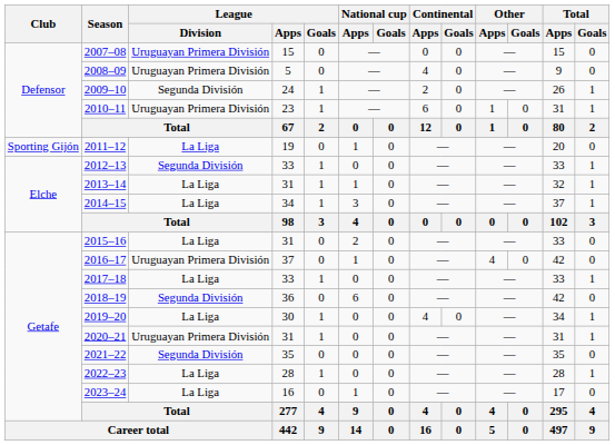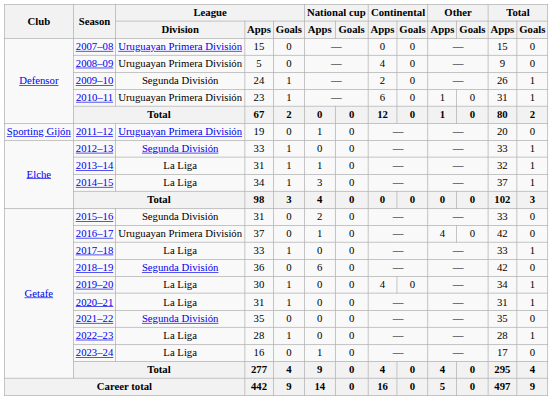 <table class="wikitable" style="text-align:center">
 <tr>
 <th rowspan="2">Club</th>
 <th rowspan="2">Season</th>
 <th colspan="3">League</th>
 <th colspan="2">National cup</th>
 <th colspan="2">Continental</th>
 <th colspan="2">Other</th>
 <th colspan="2">Total</th>
 </tr>
 <tr>
 <th>Division</th>
 <th>Apps</th>
 <th>Goals</th>
 <th>Apps</th>
 <th>Goals</th>
 <th>Apps</th>
 <th>Goals</th>
 <th>Apps</th>
 <th>Goals</th>
 <th>Apps</th>
 <th>Goals</th>
 </tr>
 <tr>
 <td rowspan="5"><a href='#'>Defensor</a></td>
 <td><a href='#'>2007–08</a></td>
 <td><a href='#'>Uruguayan Primera División</a></td>
 <td>15</td>
 <td>0</td>
 <td colspan="2">—</td>
 <td>0</td>
 <td>0</td>
 <td colspan="2">—</td>
 <td>15</td>
 <td>0</td>
 </tr>
 <tr>
 <td><a href='#'>2008–09</a></td>
 <td>Uruguayan Primera División</td>
 <td>5</td>
 <td>0</td>
 <td colspan="2">—</td>
 <td>4</td>
 <td>0</td>
 <td colspan="2">—</td>
 <td>9</td>
 <td>0</td>
 </tr>
 <tr>
 <td><a href='#'>2009–10</a></td>
 <td>Segunda División</td>
 <td>24</td>
 <td>1</td>
 <td colspan="2">—</td>
 <td>2</td>
 <td>0</td>
 <td colspan="2">—</td>
 <td>26</td>
 <td>1</td>
 </tr>
 <tr>
 <td><a href='#'>2010–11</a></td>
 <td>Uruguayan Primera División</td>
 <td>23</td>
 <td>1</td>
 <td colspan="2">—</td>
 <td>6</td>
 <td>0</td>
 <td>1</td>
 <td>0</td>
 <td>31</td>
 <td>1</td>
 </tr>
 <tr>
 <th colspan="2">Total</th>
 <th>67</th>
 <th>2</th>
 <th>0</th>
 <th>0</th>
 <th>12</th>
 <th>0</th>
 <th>1</th>
 <th>0</th>
 <th>80</th>
 <th>2</th>
 </tr>
 <tr>
 <td><a href='#'>Sporting Gijón</a></td>
 <td><a href='#'>2011–12</a></td>
-<td><a href='#'>La Liga</a></td>
+<td><a href='#'>Uruguayan Primera División</a></td>
 <td>19</td>
 <td>0</td>
 <td>1</td>
 <td>0</td>
 <td colspan="2">—</td>
 <td colspan="2">—</td>
 <td>20</td>
 <td>0</td>
 </tr>
 <tr>
 <td rowspan="4"><a href='#'>Elche</a></td>
 <td><a href='#'>2012–13</a></td>
 <td><a href='#'>Segunda División</a></td>
 <td>33</td>
 <td>1</td>
 <td>0</td>
 <td>0</td>
 <td colspan="2">—</td>
 <td colspan="2">—</td>
 <td>33</td>
 <td>1</td>
 </tr>
 <tr>
 <td><a href='#'>2013–14</a></td>
 <td>La Liga</td>
 <td>31</td>
 <td>1</td>
 <td>1</td>
 <td>0</td>
 <td colspan="2">—</td>
 <td colspan="2">—</td>
 <td>32</td>
 <td>1</td>
 </tr>
 <tr>
 <td><a href='#'>2014–15</a></td>
 <td>La Liga</td>
 <td>34</td>
 <td>1</td>
 <td>3</td>
 <td>0</td>
 <td colspan="2">—</td>
 <td colspan="2">—</td>
 <td>37</td>
 <td>1</td>
 </tr>
 <tr>
 <th colspan="2">Total</th>
 <th>98</th>
 <th>3</th>
 <th>4</th>
 <th>0</th>
 <th>0</th>
 <th>0</th>
 <th>0</th>
 <th>0</th>
 <th>102</th>
 <th>3</th>
 </tr>
 <tr>
 <td rowspan="10"><a href='#'>Getafe</a></td>
 <td><a href='#'>2015–16</a></td>
-<td>La Liga</td>
+<td>Segunda División</td>
 <td>31</td>
 <td>0</td>
 <td>2</td>
 <td>0</td>
 <td colspan="2">—</td>
 <td colspan="2">—</td>
 <td>33</td>
 <td>0</td>
 </tr>
 <tr>
 <td><a href='#'>2016–17</a></td>
 <td>Uruguayan Primera División</td>
 <td>37</td>
 <td>0</td>
 <td>1</td>
 <td>0</td>
 <td colspan="2">—</td>
 <td>4</td>
 <td>0</td>
 <td>42</td>
 <td>0</td>
 </tr>
 <tr>
 <td><a href='#'>2017–18</a></td>
 <td>La Liga</td>
 <td>33</td>
 <td>1</td>
 <td>0</td>
 <td>0</td>
 <td colspan="2">—</td>
 <td colspan="2">—</td>
 <td>33</td>
 <td>1</td>
 </tr>
 <tr>
 <td><a href='#'>2018–19</a></td>
 <td><a href='#'>Segunda División</a></td>
 <td>36</td>
 <td>0</td>
 <td>6</td>
 <td>0</td>
 <td colspan="2">—</td>
 <td colspan="2">—</td>
 <td>42</td>
 <td>0</td>
 </tr>
 <tr>
 <td><a href='#'>2019–20</a></td>
 <td>La Liga</td>
 <td>30</td>
 <td>1</td>
 <td>0</td>
 <td>0</td>
 <td>4</td>
 <td>0</td>
 <td colspan="2">—</td>
 <td>34</td>
 <td>1</td>
 </tr>
 <tr>
 <td><a href='#'>2020–21</a></td>
-<td>Uruguayan Primera División</td>
+<td>La Liga</td>
 <td>31</td>
 <td>1</td>
 <td>0</td>
 <td>0</td>
 <td colspan="2">—</td>
 <td colspan="2">—</td>
 <td>31</td>
 <td>1</td>
 </tr>
 <tr>
 <td><a href='#'>2021–22</a></td>
 <td><a href='#'>Segunda División</a></td>
 <td>35</td>
 <td>0</td>
 <td>0</td>
 <td>0</td>
 <td colspan="2">—</td>
 <td colspan="2">—</td>
 <td>35</td>
 <td>0</td>
 </tr>
 <tr>
 <td><a href='#'>2022–23</a></td>
 <td>La Liga</td>
 <td>28</td>
 <td>1</td>
 <td>0</td>
 <td>0</td>
 <td colspan="2">—</td>
 <td colspan="2">—</td>
 <td>28</td>
 <td>1</td>
 </tr>
 <tr>
 <td><a href='#'>2023–24</a></td>
 <td>La Liga</td>
 <td>16</td>
 <td>0</td>
 <td>1</td>
 <td>0</td>
 <td colspan="2">—</td>
 <td colspan="2">—</td>
 <td>17</td>
 <td>0</td>
 </tr>
 <tr>
 <th colspan="2">Total</th>
 <th>277</th>
 <th>4</th>
 <th>9</th>
 <th>0</th>
 <th>4</th>
 <th>0</th>
 <th>4</th>
 <th>0</th>
 <th>295</th>
 <th>4</th>
 </tr>
 <tr>
 <th colspan="3">Career total</th>
 <th>442</th>
 <th>9</th>
 <th>14</th>
 <th>0</th>
 <th>16</th>
 <th>0</th>
 <th>5</th>
 <th>0</th>
 <th>497</th>
 <th>9</th>
 </tr>
 </table>
